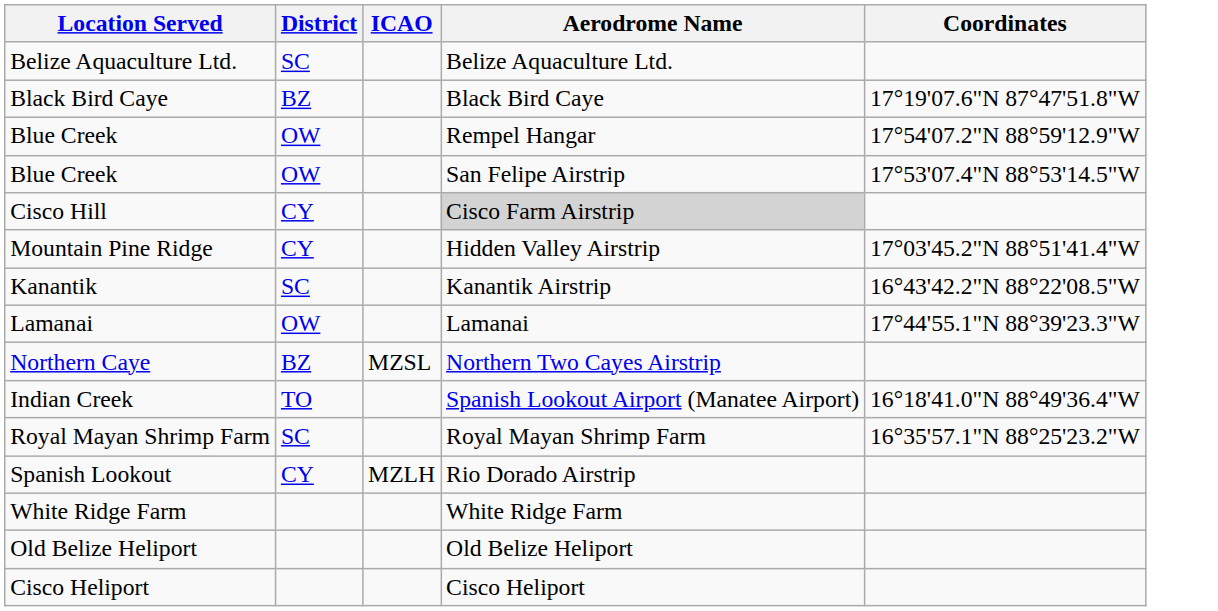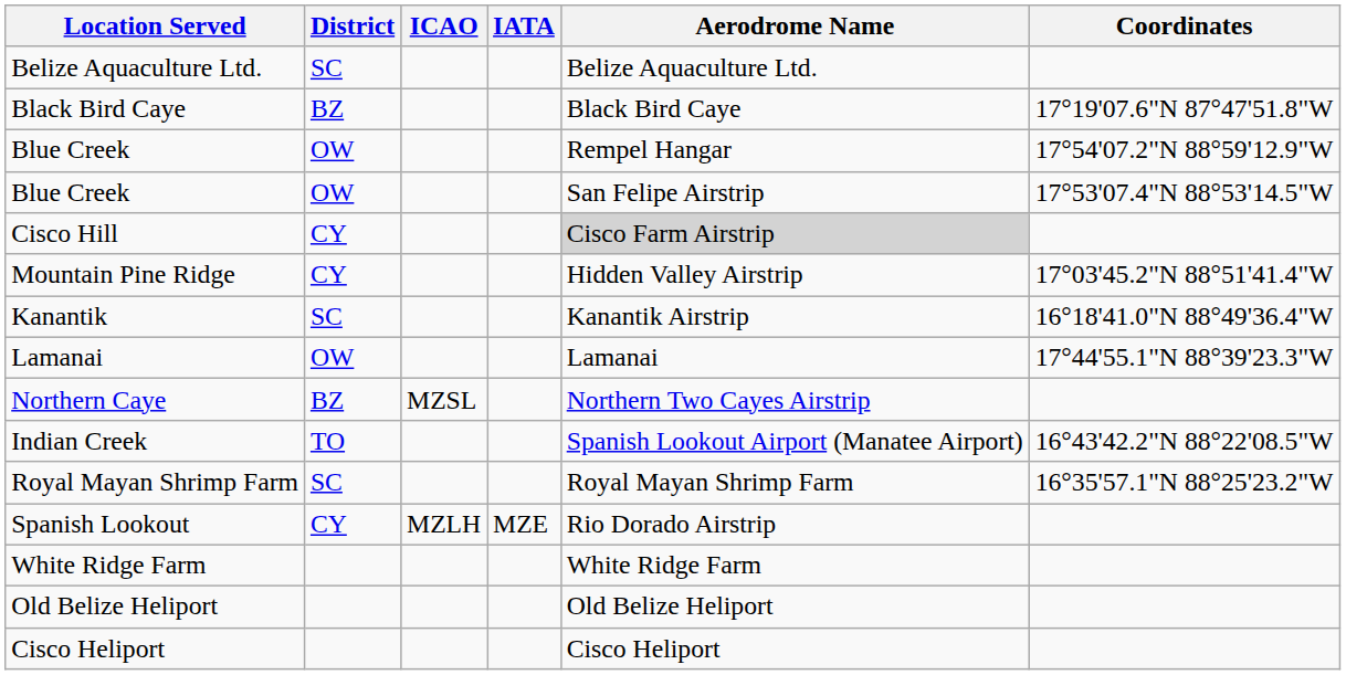 <table class="wikitable sortable">
 <tr>
 <th><a href='#'>Location Served</a></th>
 <th><a href='#'>District</a></th>
 <th><a href='#'>ICAO</a></th>
+<th><a href='#'>IATA</a></th>
 <th>Aerodrome Name</th>
 <th>Coordinates</th>
 </tr>
 <tr>
 <td>Belize Aquaculture Ltd.</td>
 <td><a href='#'>SC</a></td>
+<td></td>
 <td></td>
 <td>Belize Aquaculture Ltd.</td>
 <td></td>
 </tr>
 <tr>
 <td>Black Bird Caye</td>
 <td><a href='#'>BZ</a></td>
 <td></td>
+<td></td>
 <td>Black Bird Caye</td>
 <td>17°19'07.6"N 87°47'51.8"W</td>
 </tr>
 <tr>
 <td>Blue Creek</td>
 <td><a href='#'>OW</a></td>
+<td></td>
 <td></td>
 <td>Rempel Hangar</td>
 <td>17°54'07.2"N 88°59'12.9"W</td>
 </tr>
 <tr>
 <td>Blue Creek</td>
 <td><a href='#'>OW</a></td>
 <td></td>
+<td></td>
 <td>San Felipe Airstrip</td>
 <td>17°53'07.4"N 88°53'14.5"W</td>
 </tr>
 <tr>
 <td>Cisco Hill</td>
 <td><a href='#'>CY</a></td>
+<td></td>
 <td></td>
 <td style="background: lightgrey;">Cisco Farm Airstrip</td>
 <td></td>
 </tr>
 <tr>
 <td>Mountain Pine Ridge</td>
 <td><a href='#'>CY</a></td>
 <td></td>
+<td></td>
 <td>Hidden Valley Airstrip</td>
 <td>17°03'45.2"N 88°51'41.4"W</td>
 </tr>
 <tr>
 <td>Kanantik</td>
 <td><a href='#'>SC</a></td>
 <td></td>
+<td></td>
 <td>Kanantik Airstrip</td>
-<td>16°43'42.2"N 88°22'08.5"W</td>
+<td>16°18'41.0"N 88°49'36.4"W</td>
 </tr>
 <tr>
 <td>Lamanai</td>
 <td><a href='#'>OW</a></td>
+<td></td>
 <td></td>
 <td>Lamanai</td>
 <td>17°44'55.1"N 88°39'23.3"W</td>
 </tr>
 <tr>
 <td><a href='#'>Northern Caye</a></td>
 <td><a href='#'>BZ</a></td>
 <td>MZSL</td>
+<td></td>
 <td><a href='#'>Northern Two Cayes Airstrip</a></td>
 <td></td>
 </tr>
 <tr>
 <td>Indian Creek</td>
 <td><a href='#'>TO</a></td>
 <td></td>
+<td></td>
 <td><a href='#'>Spanish Lookout Airport</a> (Manatee Airport)</td>
-<td>16°18'41.0"N 88°49'36.4"W</td>
+<td>16°43'42.2"N 88°22'08.5"W</td>
 </tr>
 <tr>
 <td>Royal Mayan Shrimp Farm</td>
 <td><a href='#'>SC</a></td>
+<td></td>
 <td></td>
 <td>Royal Mayan Shrimp Farm</td>
 <td>16°35'57.1"N 88°25'23.2"W</td>
 </tr>
 <tr>
 <td>Spanish Lookout</td>
 <td><a href='#'>CY</a></td>
 <td>MZLH</td>
+<td>MZE</td>
 <td>Rio Dorado Airstrip</td>
 <td></td>
 </tr>
 <tr>
 <td>White Ridge Farm</td>
+<td></td>
 <td></td>
 <td></td>
 <td>White Ridge Farm</td>
 <td></td>
 </tr>
 <tr>
 <td>Old Belize Heliport</td>
 <td></td>
 <td></td>
+<td></td>
 <td>Old Belize Heliport</td>
 <td></td>
 </tr>
 <tr>
 <td>Cisco Heliport</td>
 <td></td>
 <td></td>
+<td></td>
 <td>Cisco Heliport</td>
 <td></td>
 </tr>
 </table>
